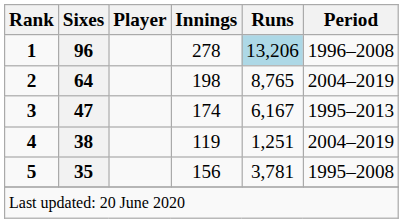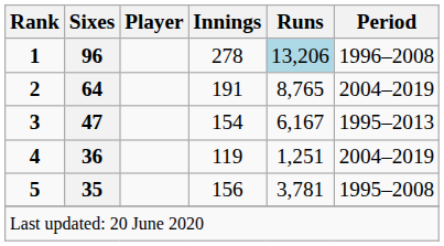 <table class="wikitable plainrowheaders sortable">
 <tr>
 <th scope=col>Rank</th>
 <th scope=col>Sixes</th>
 <th scope=col>Player</th>
 <th scope=col>Innings</th>
 <th scope=col>Runs</th>
 <th scope=col>Period</th>
 </tr>
 <tr>
 <td align=center><strong>1</strong></td>
 <th scope=row style="text-align:center;">96</th>
 <td></td>
 <td align=center>278</td>
 <td align=center style="background: lightblue;">13,206</td>
 <td>1996–2008</td>
 </tr>
 <tr>
 <td align=center><strong>2</strong></td>
 <th scope=row style=text-align:center;>64</th>
 <td></td>
-<td align=center>198</td>
+<td align=center>191</td>
 <td align=center>8,765</td>
 <td>2004–2019</td>
 </tr>
 <tr>
 <td align=center><strong>3</strong></td>
 <th scope=row style=text-align:center;>47</th>
 <td></td>
-<td align=center>174</td>
+<td align=center>154</td>
 <td align=center>6,167</td>
 <td>1995–2013</td>
 </tr>
 <tr>
 <td align=center><strong>4</strong></td>
-<th scope=row style=text-align:center;>38</th>
+<th scope=row style=text-align:center;>36</th>
 <td></td>
 <td align=center>119</td>
 <td align=center>1,251</td>
 <td>2004–2019</td>
 </tr>
 <tr>
 <td align=center><strong>5</strong></td>
 <th scope=row style=text-align:center;>35</th>
 <td></td>
 <td align=center>156</td>
 <td align=center>3,781</td>
 <td>1995–2008</td>
 </tr>
 <tr>
 </tr>
 <tr class=sortbottom>
 <td colspan=6><small>Last updated: 20 June 2020</small></td>
 </tr>
 </table>
